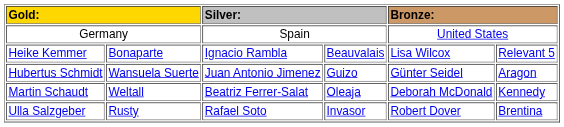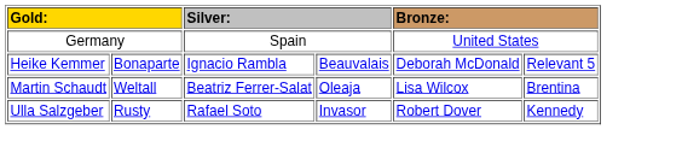 <table border="1" Cellpadding="2">
 <tr>
 <td !align="center" bgcolor="gold" colspan=2><strong>Gold:</strong></td>
 <td !align="center" bgcolor="silver" colspan=2><strong>Silver:</strong></td>
 <td !align="center" bgcolor="CC9966" colspan=2><strong>Bronze:</strong></td>
 </tr>
 <tr>
 <td colspan=2 align=center> Germany</td>
 <td colspan=2 align=center> Spain</td>
 <td colspan=2 align=center> <a href='#'>United States</a></td>
 </tr>
 <tr>
 <td><a href='#'>Heike Kemmer</a></td>
 <td><a href='#'>Bonaparte</a></td>
 <td><a href='#'>Ignacio Rambla</a></td>
 <td><a href='#'>Beauvalais</a></td>
-<td><a href='#'>Lisa Wilcox</a></td>
+<td><a href='#'>Deborah McDonald</a></td>
 <td><a href='#'>Relevant 5</a></td>
-</tr>
-<tr>
-<td><a href='#'>Hubertus Schmidt</a></td>
-<td><a href='#'>Wansuela Suerte</a></td>
-<td><a href='#'>Juan Antonio Jimenez</a></td>
-<td><a href='#'>Guizo</a></td>
-<td><a href='#'>Günter Seidel</a></td>
-<td><a href='#'>Aragon</a></td>
 </tr>
 <tr>
 <td><a href='#'>Martin Schaudt</a></td>
 <td><a href='#'>Weltall</a></td>
 <td><a href='#'>Beatriz Ferrer-Salat</a></td>
 <td><a href='#'>Oleaja</a></td>
-<td><a href='#'>Deborah McDonald</a></td>
-<td><a href='#'>Kennedy</a></td>
+<td><a href='#'>Lisa Wilcox</a></td>
+<td><a href='#'>Brentina</a></td>
 </tr>
 <tr>
 <td><a href='#'>Ulla Salzgeber</a></td>
 <td><a href='#'>Rusty</a></td>
 <td><a href='#'>Rafael Soto</a></td>
 <td><a href='#'>Invasor</a></td>
 <td><a href='#'>Robert Dover</a></td>
-<td><a href='#'>Brentina</a></td>
+<td><a href='#'>Kennedy</a></td>
 </tr>
 </table>
